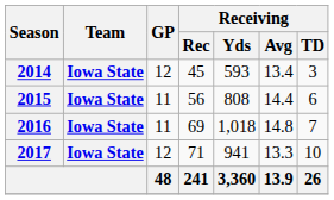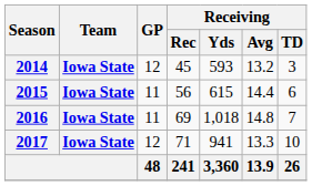 <table class="wikitable" style="text-align:center;">
 <tr>
 <th rowspan="2">Season</th>
 <th rowspan="2">Team</th>
 <th rowspan="2">GP</th>
 <th colspan="4">Receiving</th>
 </tr>
 <tr>
 <th>Rec</th>
 <th>Yds</th>
 <th>Avg</th>
 <th>TD</th>
 </tr>
 <tr>
 <th><a href='#'>2014</a></th>
 <th><a href='#'>Iowa State</a></th>
 <td>12</td>
 <td>45</td>
 <td>593</td>
-<td>13.4</td>
+<td>13.2</td>
 <td>3</td>
 </tr>
 <tr>
 <th><a href='#'>2015</a></th>
 <th><a href='#'>Iowa State</a></th>
 <td>11</td>
 <td>56</td>
-<td>808</td>
+<td>615</td>
 <td>14.4</td>
 <td>6</td>
 </tr>
 <tr>
 <th><a href='#'>2016</a></th>
 <th><a href='#'>Iowa State</a></th>
 <td>11</td>
 <td>69</td>
 <td>1,018</td>
 <td>14.8</td>
 <td>7</td>
 </tr>
 <tr>
 <th><a href='#'>2017</a></th>
 <th><a href='#'>Iowa State</a></th>
 <td>12</td>
 <td>71</td>
 <td>941</td>
 <td>13.3</td>
 <td>10</td>
 </tr>
 <tr>
 <th colspan="2"></th>
 <th>48</th>
 <th>241</th>
 <th>3,360</th>
 <th>13.9</th>
 <th>26</th>
 </tr>
 <tr>
 </tr>
 </table>
